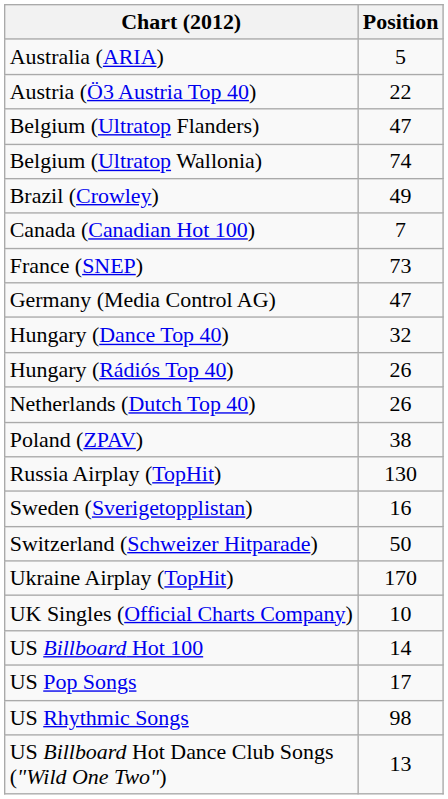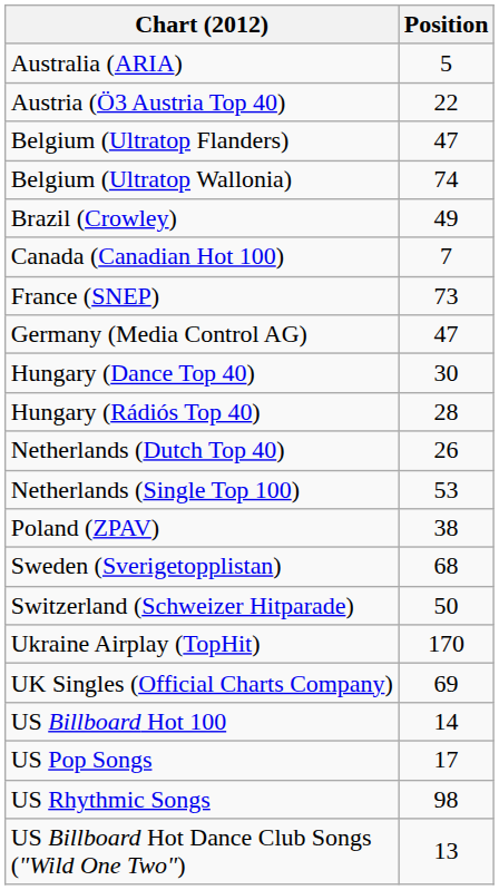 <table class="wikitable sortable plainrowheaders" style="text-align:left;">
 <tr>
 <th scope="col">Chart (2012)</th>
 <th scope="col">Position</th>
 </tr>
 <tr>
 <td>Australia (<a href='#'>ARIA</a>)</td>
 <td style="text-align:center;">5</td>
 </tr>
 <tr>
 <td>Austria (<a href='#'>Ö3 Austria Top 40</a>)</td>
 <td style="text-align:center;">22</td>
 </tr>
 <tr>
 <td>Belgium (<a href='#'>Ultratop</a> Flanders)</td>
 <td style="text-align:center;">47</td>
 </tr>
 <tr>
 <td>Belgium (<a href='#'>Ultratop</a> Wallonia)</td>
 <td style="text-align:center;">74</td>
 </tr>
 <tr>
 <td>Brazil (<a href='#'>Crowley</a>)</td>
 <td style="text-align:center;">49</td>
 </tr>
 <tr>
 <td>Canada (<a href='#'>Canadian Hot 100</a>)</td>
 <td style="text-align:center;">7</td>
 </tr>
 <tr>
 <td>France (<a href='#'>SNEP</a>)</td>
 <td style="text-align:center;">73</td>
 </tr>
 <tr>
 <td scope="row">Germany (Media Control AG)</td>
 <td style="text-align:center;">47</td>
 </tr>
 <tr>
 <td>Hungary (<a href='#'>Dance Top 40</a>)</td>
-<td style="text-align:center;">32</td>
+<td style="text-align:center;">30</td>
 </tr>
 <tr>
 <td>Hungary (<a href='#'>Rádiós Top 40</a>)</td>
-<td style="text-align:center;">26</td>
+<td style="text-align:center;">28</td>
 </tr>
 <tr>
 <td>Netherlands (<a href='#'>Dutch Top 40</a>)</td>
 <td style="text-align:center;">26</td>
 </tr>
 <tr>
+<td>Netherlands (<a href='#'>Single Top 100</a>)</td>
+<td style="text-align:center;">53</td>
+</tr>
+<tr>
 <td>Poland (<a href='#'>ZPAV</a>)</td>
 <td style="text-align:center;">38</td>
 </tr>
 <tr>
-<td>Russia Airplay (<a href='#'>TopHit</a>)</td>
-<td style="text-align:center;">130</td>
-</tr>
-<tr>
 <td>Sweden (<a href='#'>Sverigetopplistan</a>)</td>
-<td style="text-align:center;">16</td>
+<td style="text-align:center;">68</td>
 </tr>
 <tr>
 <td>Switzerland (<a href='#'>Schweizer Hitparade</a>)</td>
 <td style="text-align:center;">50</td>
 </tr>
 <tr>
 <td>Ukraine Airplay (<a href='#'>TopHit</a>)</td>
 <td style="text-align:center;">170</td>
 </tr>
 <tr>
 <td>UK Singles (<a href='#'>Official Charts Company</a>)</td>
-<td style="text-align:center;">10</td>
+<td style="text-align:center;">69</td>
 </tr>
 <tr>
 <td>US <a href='#'><em>Billboard</em> Hot 100</a></td>
 <td style="text-align:center;">14</td>
 </tr>
 <tr>
 <td>US <a href='#'>Pop Songs</a></td>
 <td style="text-align:center;">17</td>
 </tr>
 <tr>
 <td>US <a href='#'>Rhythmic Songs</a></td>
 <td style="text-align:center;">98</td>
 </tr>
 <tr>
 <td>US <em>Billboard</em> Hot Dance Club Songs<br>(<em>"Wild One Two"</em>)</td>
 <td style="text-align:center;">13</td>
 </tr>
 </table>
